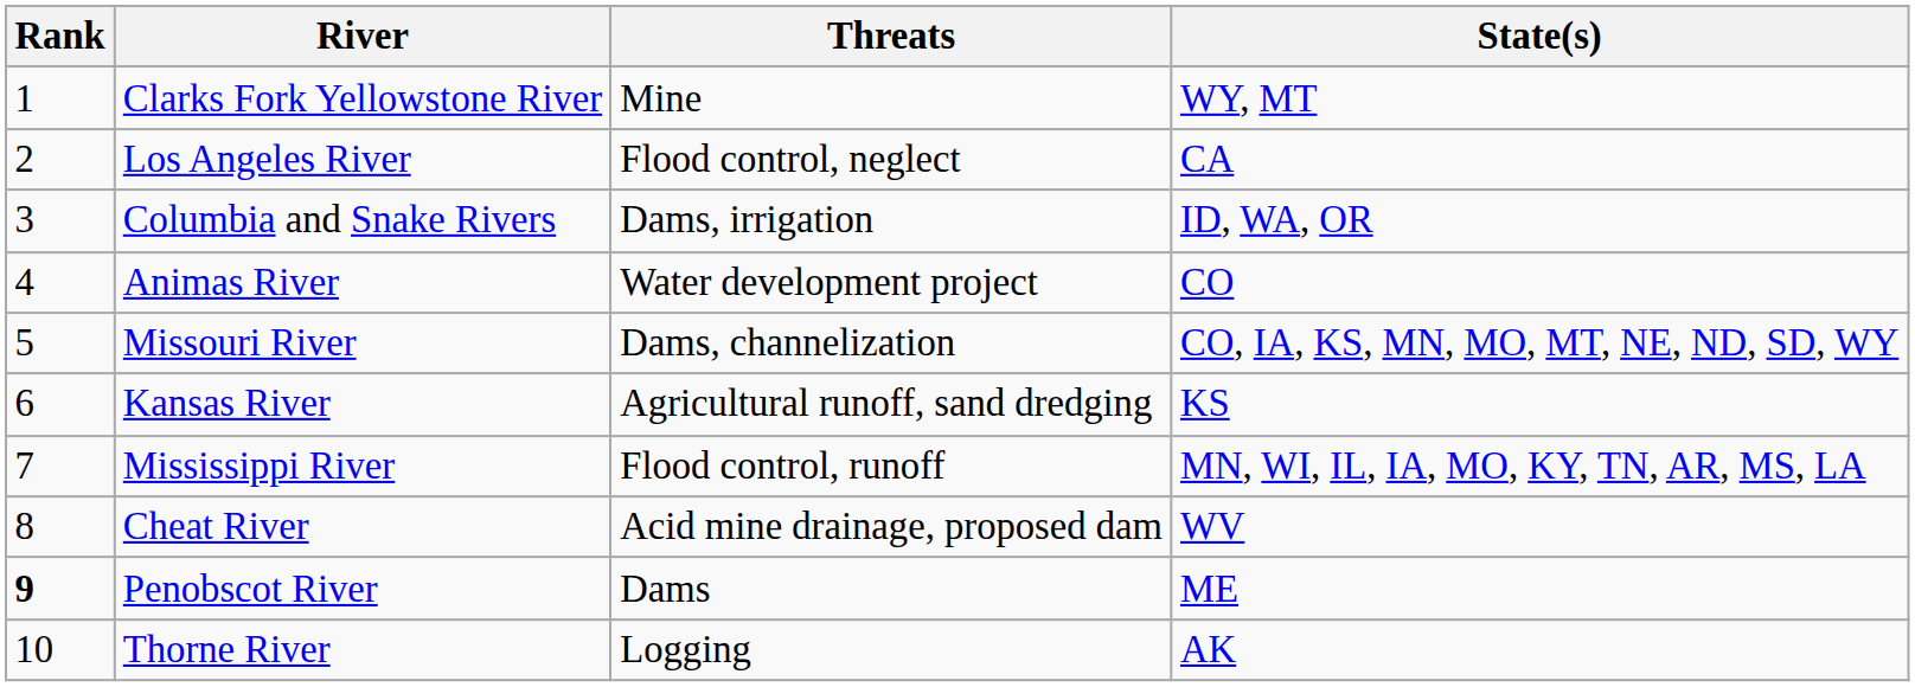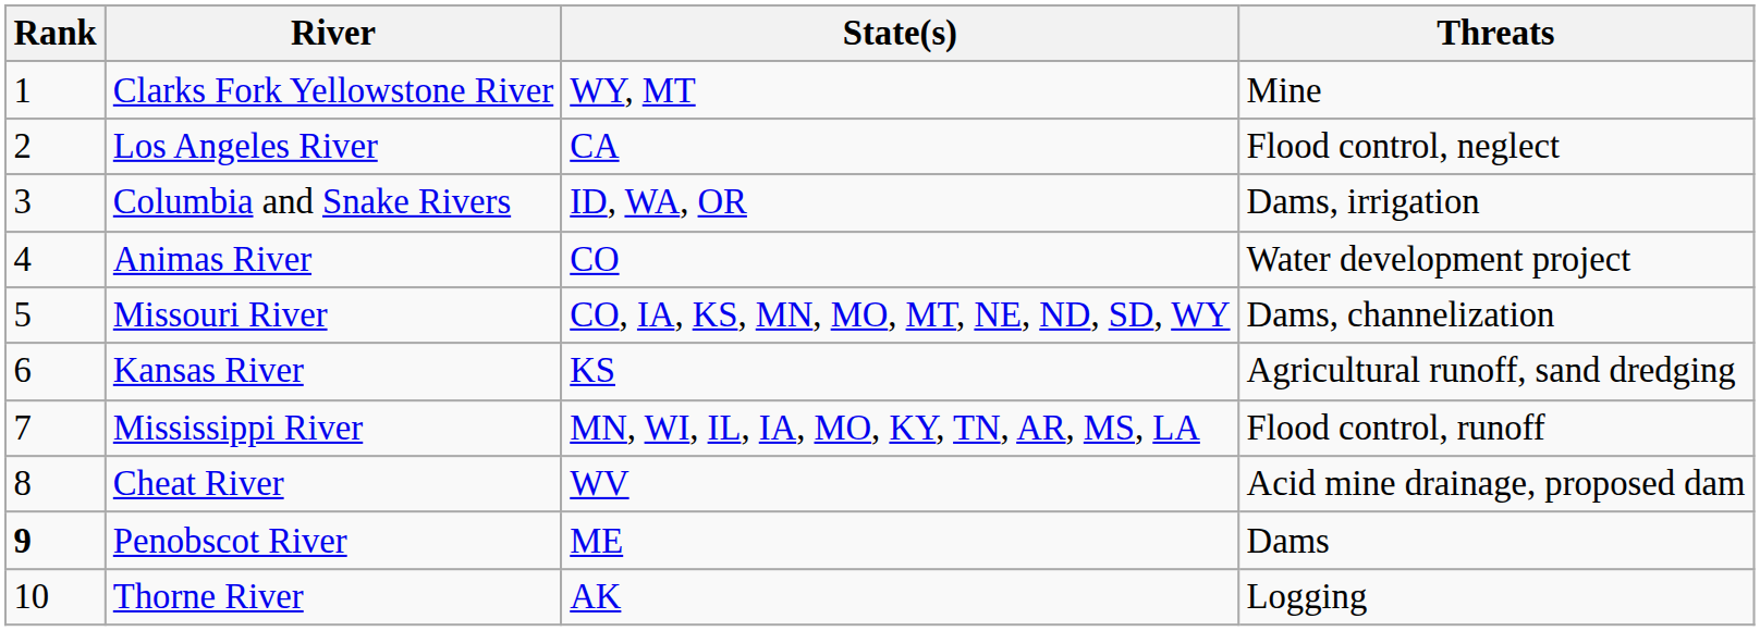 <table class="wikitable sortable">
 <tr>
 <th>Rank</th>
 <th>River</th>
+<th>State(s)</th>
 <th>Threats</th>
-<th>State(s)</th>
 </tr>
 <tr>
 <td>1</td>
 <td><a href='#'>Clarks Fork Yellowstone River</a></td>
+<td><a href='#'>WY</a>, <a href='#'>MT</a></td>
 <td>Mine</td>
-<td><a href='#'>WY</a>, <a href='#'>MT</a></td>
 </tr>
 <tr>
 <td>2</td>
 <td><a href='#'>Los Angeles River</a></td>
+<td><a href='#'>CA</a></td>
 <td>Flood control, neglect</td>
-<td><a href='#'>CA</a></td>
 </tr>
 <tr>
 <td>3</td>
 <td><a href='#'>Columbia</a> and <a href='#'>Snake Rivers</a></td>
+<td><a href='#'>ID</a>, <a href='#'>WA</a>, <a href='#'>OR</a></td>
 <td>Dams, irrigation</td>
-<td><a href='#'>ID</a>, <a href='#'>WA</a>, <a href='#'>OR</a></td>
 </tr>
 <tr>
 <td>4</td>
 <td><a href='#'>Animas River</a></td>
+<td><a href='#'>CO</a></td>
 <td>Water development project</td>
-<td><a href='#'>CO</a></td>
 </tr>
 <tr>
 <td>5</td>
 <td><a href='#'>Missouri River</a></td>
+<td><a href='#'>CO</a>, <a href='#'>IA</a>, <a href='#'>KS</a>, <a href='#'>MN</a>, <a href='#'>MO</a>, <a href='#'>MT</a>,  <a href='#'>NE</a>, <a href='#'>ND</a>, <a href='#'>SD</a>, <a href='#'>WY</a></td>
 <td>Dams, channelization</td>
-<td><a href='#'>CO</a>, <a href='#'>IA</a>, <a href='#'>KS</a>, <a href='#'>MN</a>, <a href='#'>MO</a>, <a href='#'>MT</a>,  <a href='#'>NE</a>, <a href='#'>ND</a>, <a href='#'>SD</a>, <a href='#'>WY</a></td>
 </tr>
 <tr>
 <td>6</td>
 <td><a href='#'>Kansas River</a></td>
+<td><a href='#'>KS</a></td>
 <td>Agricultural runoff, sand dredging</td>
-<td><a href='#'>KS</a></td>
 </tr>
 <tr>
 <td>7</td>
 <td><a href='#'>Mississippi River</a></td>
+<td><a href='#'>MN</a>, <a href='#'>WI</a>, <a href='#'>IL</a>, <a href='#'>IA</a>, <a href='#'>MO</a>, <a href='#'>KY</a>, <a href='#'>TN</a>, <a href='#'>AR</a>, <a href='#'>MS</a>, <a href='#'>LA</a></td>
 <td>Flood control, runoff</td>
-<td><a href='#'>MN</a>, <a href='#'>WI</a>, <a href='#'>IL</a>, <a href='#'>IA</a>, <a href='#'>MO</a>, <a href='#'>KY</a>, <a href='#'>TN</a>, <a href='#'>AR</a>, <a href='#'>MS</a>, <a href='#'>LA</a></td>
 </tr>
 <tr>
 <td>8</td>
 <td><a href='#'>Cheat River</a></td>
+<td><a href='#'>WV</a></td>
 <td>Acid mine drainage, proposed dam</td>
-<td><a href='#'>WV</a></td>
 </tr>
 <tr>
 <td><strong>9</strong></td>
 <td><a href='#'>Penobscot River</a></td>
+<td><a href='#'>ME</a></td>
 <td>Dams</td>
-<td><a href='#'>ME</a></td>
 </tr>
 <tr>
 <td>10</td>
 <td><a href='#'>Thorne River</a></td>
+<td><a href='#'>AK</a></td>
 <td>Logging</td>
-<td><a href='#'>AK</a></td>
 </tr>
 </table>
